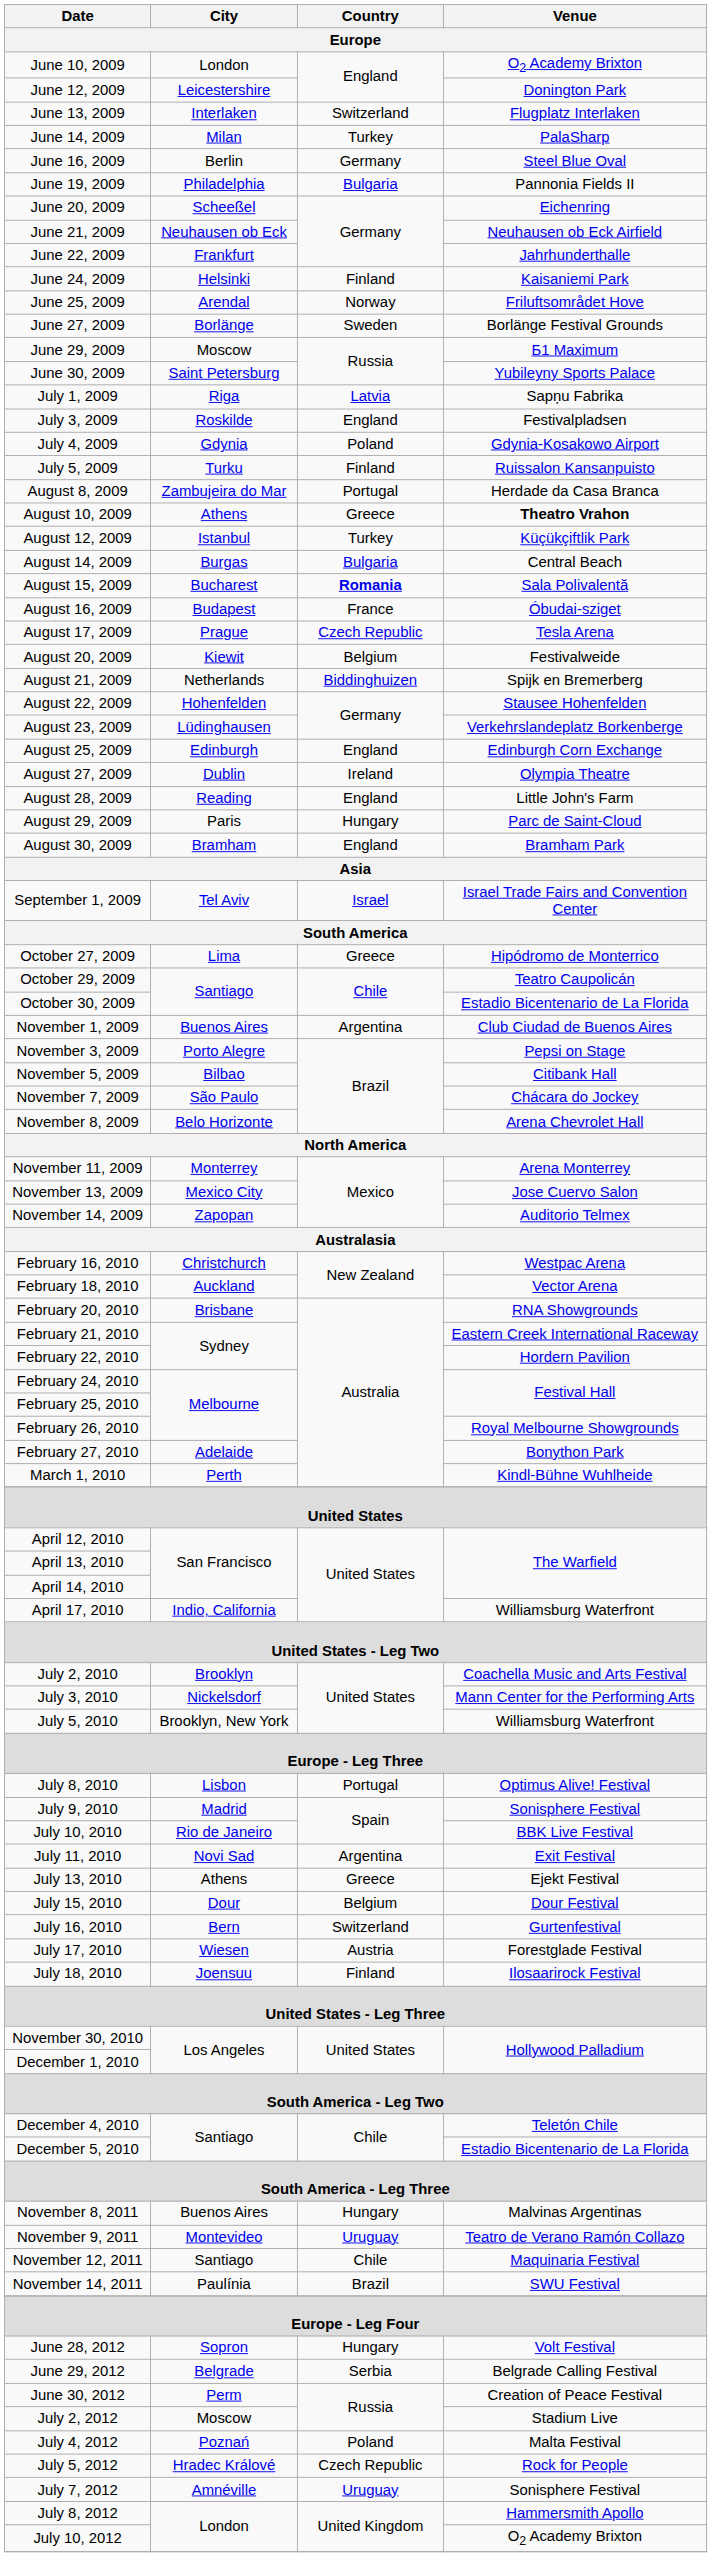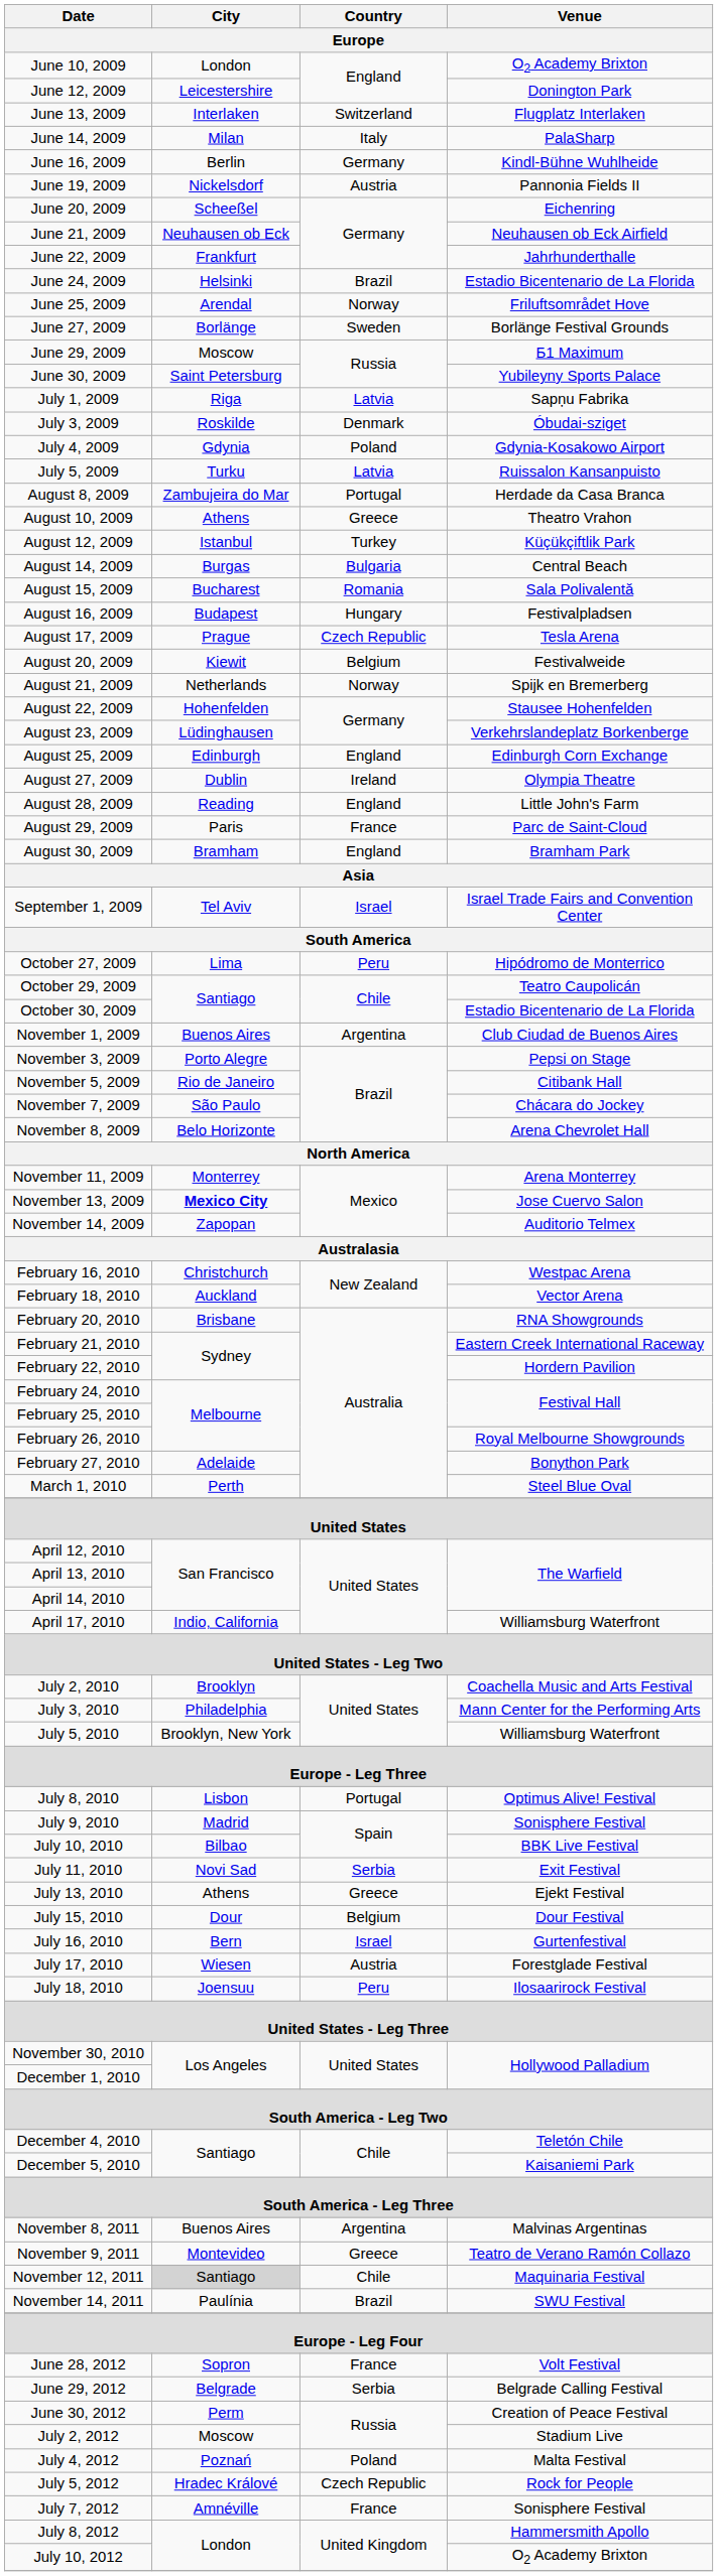 <table class="wikitable" style="text-align:center;">
 <tr>
 <th style="width:150px;">Date</th>
 <th style="width:150px;">City</th>
 <th style="width:150px;">Country</th>
 <th style="width:275px;">Venue</th>
 </tr>
 <tr>
 <th colspan="4">Europe</th>
 </tr>
 <tr>
 <td>June 10, 2009</td>
 <td>London</td>
 <td rowspan="2">England</td>
 <td><a href='#'>O<sub>2</sub> Academy Brixton</a></td>
 </tr>
 <tr>
 <td>June 12, 2009</td>
 <td><a href='#'>Leicestershire</a></td>
 <td><a href='#'>Donington Park</a></td>
 </tr>
 <tr>
 <td>June 13, 2009</td>
 <td><a href='#'>Interlaken</a></td>
 <td>Switzerland</td>
 <td><a href='#'>Flugplatz Interlaken</a></td>
 </tr>
 <tr>
 <td>June 14, 2009</td>
 <td><a href='#'>Milan</a></td>
-<td>Turkey</td>
+<td>Italy</td>
 <td><a href='#'>PalaSharp</a></td>
 </tr>
 <tr>
 <td>June 16, 2009</td>
 <td>Berlin</td>
 <td>Germany</td>
-<td><a href='#'>Steel Blue Oval</a></td>
+<td><a href='#'>Kindl-Bühne Wuhlheide</a></td>
 </tr>
 <tr>
 <td>June 19, 2009</td>
-<td><a href='#'>Philadelphia</a></td>
-<td><a href='#'>Bulgaria</a></td>
+<td><a href='#'>Nickelsdorf</a></td>
+<td>Austria</td>
 <td>Pannonia Fields II</td>
 </tr>
 <tr>
 <td>June 20, 2009</td>
 <td><a href='#'>Scheeßel</a></td>
 <td rowspan="3">Germany</td>
 <td><a href='#'>Eichenring</a></td>
 </tr>
 <tr>
 <td>June 21, 2009</td>
 <td><a href='#'>Neuhausen ob Eck</a></td>
 <td><a href='#'>Neuhausen ob Eck Airfield</a></td>
 </tr>
 <tr>
 <td>June 22, 2009</td>
 <td><a href='#'>Frankfurt</a></td>
 <td><a href='#'>Jahrhunderthalle</a></td>
 </tr>
 <tr>
 <td>June 24, 2009</td>
 <td><a href='#'>Helsinki</a></td>
-<td>Finland</td>
-<td><a href='#'>Kaisaniemi Park</a></td>
+<td>Brazil</td>
+<td><a href='#'>Estadio Bicentenario de La Florida</a></td>
 </tr>
 <tr>
 <td>June 25, 2009</td>
 <td><a href='#'>Arendal</a></td>
 <td>Norway</td>
 <td><a href='#'>Friluftsområdet Hove</a></td>
 </tr>
 <tr>
 <td>June 27, 2009</td>
 <td><a href='#'>Borlänge</a></td>
 <td>Sweden</td>
 <td>Borlänge Festival Grounds</td>
 </tr>
 <tr>
 <td>June 29, 2009</td>
 <td>Moscow</td>
 <td rowspan="2">Russia</td>
 <td><a href='#'>Б1 Maximum</a></td>
 </tr>
 <tr>
 <td>June 30, 2009</td>
 <td><a href='#'>Saint Petersburg</a></td>
 <td><a href='#'>Yubileyny Sports Palace</a></td>
 </tr>
 <tr>
 <td>July 1, 2009</td>
 <td><a href='#'>Riga</a></td>
 <td><a href='#'>Latvia</a></td>
 <td>Sapņu Fabrika</td>
 </tr>
 <tr>
 <td>July 3, 2009</td>
 <td><a href='#'>Roskilde</a></td>
-<td>England</td>
-<td>Festivalpladsen</td>
+<td>Denmark</td>
+<td><a href='#'>Óbudai-sziget</a></td>
 </tr>
 <tr>
 <td>July 4, 2009</td>
 <td><a href='#'>Gdynia</a></td>
 <td>Poland</td>
 <td><a href='#'>Gdynia-Kosakowo Airport</a></td>
 </tr>
 <tr>
 <td>July 5, 2009</td>
 <td><a href='#'>Turku</a></td>
-<td>Finland</td>
+<td><a href='#'>Latvia</a></td>
 <td><a href='#'>Ruissalon Kansanpuisto</a></td>
 </tr>
 <tr>
 <td>August 8, 2009</td>
 <td><a href='#'>Zambujeira do Mar</a></td>
 <td>Portugal</td>
 <td>Herdade da Casa Branca</td>
 </tr>
 <tr>
 <td>August 10, 2009</td>
 <td><a href='#'>Athens</a></td>
 <td>Greece</td>
-<td><strong>Theatro Vrahon</strong></td>
+<td>Theatro Vrahon</td>
 </tr>
 <tr>
 <td>August 12, 2009</td>
 <td><a href='#'>Istanbul</a></td>
 <td>Turkey</td>
 <td><a href='#'>Küçükçiftlik Park</a></td>
 </tr>
 <tr>
 <td>August 14, 2009</td>
 <td><a href='#'>Burgas</a></td>
 <td><a href='#'>Bulgaria</a></td>
 <td>Central Beach</td>
 </tr>
 <tr>
 <td>August 15, 2009</td>
 <td><a href='#'>Bucharest</a></td>
-<td><strong><a href='#'>Romania</a></strong></td>
+<td><a href='#'>Romania</a></td>
 <td><a href='#'>Sala Polivalentă</a></td>
 </tr>
 <tr>
 <td>August 16, 2009</td>
 <td><a href='#'>Budapest</a></td>
-<td>France</td>
-<td><a href='#'>Óbudai-sziget</a></td>
+<td>Hungary</td>
+<td>Festivalpladsen</td>
 </tr>
 <tr>
 <td>August 17, 2009</td>
 <td><a href='#'>Prague</a></td>
 <td><a href='#'>Czech Republic</a></td>
 <td><a href='#'>Tesla Arena</a></td>
 </tr>
 <tr>
 <td>August 20, 2009</td>
 <td><a href='#'>Kiewit</a></td>
 <td>Belgium</td>
 <td>Festivalweide</td>
 </tr>
 <tr>
 <td>August 21, 2009</td>
 <td>Netherlands</td>
-<td><a href='#'>Biddinghuizen</a></td>
+<td>Norway</td>
 <td>Spijk en Bremerberg</td>
 </tr>
 <tr>
 <td>August 22, 2009</td>
 <td><a href='#'>Hohenfelden</a></td>
 <td rowspan="2">Germany</td>
 <td><a href='#'>Stausee Hohenfelden</a></td>
 </tr>
 <tr>
 <td>August 23, 2009</td>
 <td><a href='#'>Lüdinghausen</a></td>
 <td><a href='#'>Verkehrslandeplatz Borkenberge</a></td>
 </tr>
 <tr>
 <td>August 25, 2009</td>
 <td><a href='#'>Edinburgh</a></td>
 <td>England</td>
 <td><a href='#'>Edinburgh Corn Exchange</a></td>
 </tr>
 <tr>
 <td>August 27, 2009</td>
 <td><a href='#'>Dublin</a></td>
 <td>Ireland</td>
 <td><a href='#'>Olympia Theatre</a></td>
 </tr>
 <tr>
 <td>August 28, 2009</td>
 <td><a href='#'>Reading</a></td>
 <td>England</td>
 <td>Little John's Farm</td>
 </tr>
 <tr>
 <td>August 29, 2009</td>
 <td>Paris</td>
-<td>Hungary</td>
+<td>France</td>
 <td><a href='#'>Parc de Saint-Cloud</a></td>
 </tr>
 <tr>
 <td>August 30, 2009</td>
 <td><a href='#'>Bramham</a></td>
 <td>England</td>
 <td><a href='#'>Bramham Park</a></td>
 </tr>
 <tr>
 <th colspan="4">Asia</th>
 </tr>
 <tr>
 <td>September 1, 2009</td>
 <td><a href='#'>Tel Aviv</a></td>
 <td><a href='#'>Israel</a></td>
 <td><a href='#'>Israel Trade Fairs and Convention Center</a></td>
 </tr>
 <tr>
 <th colspan="4">South America</th>
 </tr>
 <tr>
 <td>October 27, 2009</td>
 <td><a href='#'>Lima</a></td>
-<td>Greece</td>
+<td><a href='#'>Peru</a></td>
 <td><a href='#'>Hipódromo de Monterrico</a></td>
 </tr>
 <tr>
 <td>October 29, 2009</td>
 <td rowspan="2"><a href='#'>Santiago</a></td>
 <td rowspan="2"><a href='#'>Chile</a></td>
 <td><a href='#'>Teatro Caupolicán</a></td>
 </tr>
 <tr>
 <td>October 30, 2009</td>
 <td><a href='#'>Estadio Bicentenario de La Florida</a></td>
 </tr>
 <tr>
 <td>November 1, 2009</td>
 <td><a href='#'>Buenos Aires</a></td>
 <td>Argentina</td>
 <td><a href='#'>Club Ciudad de Buenos Aires</a></td>
 </tr>
 <tr>
 <td>November 3, 2009</td>
 <td><a href='#'>Porto Alegre</a></td>
 <td rowspan="4">Brazil</td>
 <td><a href='#'>Pepsi on Stage</a></td>
 </tr>
 <tr>
 <td>November 5, 2009</td>
-<td><a href='#'>Bilbao</a></td>
+<td><a href='#'>Rio de Janeiro</a></td>
 <td><a href='#'>Citibank Hall</a></td>
 </tr>
 <tr>
 <td>November 7, 2009</td>
 <td><a href='#'>São Paulo</a></td>
 <td><a href='#'>Chácara do Jockey</a></td>
 </tr>
 <tr>
 <td>November 8, 2009</td>
 <td><a href='#'>Belo Horizonte</a></td>
 <td><a href='#'>Arena Chevrolet Hall</a></td>
 </tr>
 <tr>
 <th colspan="4">North America</th>
 </tr>
 <tr>
 <td>November 11, 2009</td>
 <td><a href='#'>Monterrey</a></td>
 <td rowspan="3">Mexico</td>
 <td><a href='#'>Arena Monterrey</a></td>
 </tr>
 <tr>
 <td>November 13, 2009</td>
-<td><a href='#'>Mexico City</a></td>
+<td><strong><a href='#'>Mexico City</a></strong></td>
 <td><a href='#'>Jose Cuervo Salon</a></td>
 </tr>
 <tr>
 <td>November 14, 2009</td>
 <td><a href='#'>Zapopan</a></td>
 <td><a href='#'>Auditorio Telmex</a></td>
 </tr>
 <tr>
 <th colspan="4">Australasia</th>
 </tr>
 <tr>
 <td>February 16, 2010</td>
 <td><a href='#'>Christchurch</a></td>
 <td rowspan="2">New Zealand</td>
 <td><a href='#'>Westpac Arena</a></td>
 </tr>
 <tr>
 <td>February 18, 2010</td>
 <td><a href='#'>Auckland</a></td>
 <td><a href='#'>Vector Arena</a></td>
 </tr>
 <tr>
 <td>February 20, 2010</td>
 <td><a href='#'>Brisbane</a></td>
 <td rowspan="8">Australia</td>
 <td><a href='#'>RNA Showgrounds</a></td>
 </tr>
 <tr>
 <td>February 21, 2010</td>
 <td rowspan="2">Sydney</td>
 <td><a href='#'>Eastern Creek International Raceway</a></td>
 </tr>
 <tr>
 <td>February 22, 2010</td>
 <td><a href='#'>Hordern Pavilion</a></td>
 </tr>
 <tr>
 <td>February 24, 2010</td>
 <td rowspan="3"><a href='#'>Melbourne</a></td>
 <td rowspan="2"><a href='#'>Festival Hall</a></td>
 </tr>
 <tr>
 <td>February 25, 2010</td>
 </tr>
 <tr>
 <td>February 26, 2010</td>
 <td><a href='#'>Royal Melbourne Showgrounds</a></td>
 </tr>
 <tr>
 <td>February 27, 2010</td>
 <td><a href='#'>Adelaide</a></td>
 <td><a href='#'>Bonython Park</a></td>
 </tr>
 <tr>
 <td>March 1, 2010</td>
 <td><a href='#'>Perth</a></td>
-<td><a href='#'>Kindl-Bühne Wuhlheide</a></td>
+<td><a href='#'>Steel Blue Oval</a></td>
 </tr>
 <tr>
 </tr>
 <tr bgcolor="#DDDDDD">
 <td colspan="6" align="center"  rowspan="1"><br><strong>United States</strong></td>
 </tr>
 <tr>
 <td>April 12, 2010</td>
 <td rowspan="3">San Francisco</td>
 <td rowspan="4">United States</td>
 <td rowspan="3"><a href='#'>The Warfield</a></td>
 </tr>
 <tr>
 <td>April 13, 2010</td>
 </tr>
 <tr>
 <td>April 14, 2010</td>
 </tr>
 <tr>
 <td>April 17, 2010</td>
 <td><a href='#'>Indio, California</a></td>
 <td>Williamsburg Waterfront</td>
 </tr>
 <tr bgcolor="#DDDDDD">
 <td colspan="6" align="center"  rowspan="1"><br><strong>United States - Leg Two</strong></td>
 </tr>
 <tr>
 <td>July 2, 2010</td>
 <td><a href='#'>Brooklyn</a></td>
 <td rowspan="3">United States</td>
 <td><a href='#'>Coachella Music and Arts Festival</a></td>
 </tr>
 <tr>
 <td>July 3, 2010</td>
-<td><a href='#'>Nickelsdorf</a></td>
+<td><a href='#'>Philadelphia</a></td>
 <td><a href='#'>Mann Center for the Performing Arts</a></td>
 </tr>
 <tr>
 <td>July 5, 2010</td>
 <td>Brooklyn, New York</td>
 <td>Williamsburg Waterfront</td>
 </tr>
 <tr bgcolor="#DDDDDD">
 <td colspan="6" align="center"  rowspan="1"><br><strong>Europe - Leg Three</strong></td>
 </tr>
 <tr>
 <td>July 8, 2010</td>
 <td><a href='#'>Lisbon</a></td>
 <td>Portugal</td>
 <td><a href='#'>Optimus Alive! Festival</a></td>
 </tr>
 <tr>
 <td>July 9, 2010</td>
 <td><a href='#'>Madrid</a></td>
 <td rowspan="2">Spain</td>
 <td><a href='#'>Sonisphere Festival</a></td>
 </tr>
 <tr>
 <td>July 10, 2010</td>
-<td><a href='#'>Rio de Janeiro</a></td>
+<td><a href='#'>Bilbao</a></td>
 <td><a href='#'>BBK Live Festival</a></td>
 </tr>
 <tr>
 <td>July 11, 2010</td>
 <td><a href='#'>Novi Sad</a></td>
-<td>Argentina</td>
+<td><a href='#'>Serbia</a></td>
 <td><a href='#'>Exit Festival</a></td>
 </tr>
 <tr>
 <td>July 13, 2010</td>
 <td>Athens</td>
 <td>Greece</td>
 <td>Ejekt Festival</td>
 </tr>
 <tr>
 <td>July 15, 2010</td>
 <td><a href='#'>Dour</a></td>
 <td>Belgium</td>
 <td><a href='#'>Dour Festival</a></td>
 </tr>
 <tr>
 <td>July 16, 2010</td>
 <td><a href='#'>Bern</a></td>
-<td>Switzerland</td>
+<td><a href='#'>Israel</a></td>
 <td><a href='#'>Gurtenfestival</a></td>
 </tr>
 <tr>
 <td>July 17, 2010</td>
 <td><a href='#'>Wiesen</a></td>
 <td>Austria</td>
 <td>Forestglade Festival</td>
 </tr>
 <tr>
 <td>July 18, 2010</td>
 <td><a href='#'>Joensuu</a></td>
-<td>Finland</td>
+<td><a href='#'>Peru</a></td>
 <td><a href='#'>Ilosaarirock Festival</a></td>
 </tr>
 <tr bgcolor="#DDDDDD">
 <td colspan="6" align="center"  rowspan="1"><br><strong>United States - Leg Three</strong></td>
 </tr>
 <tr>
 <td>November 30, 2010</td>
 <td rowspan="2">Los Angeles</td>
 <td rowspan="2">United States</td>
 <td rowspan="2"><a href='#'>Hollywood Palladium</a></td>
 </tr>
 <tr>
 <td>December 1, 2010</td>
 </tr>
 <tr bgcolor="#DDDDDD">
 <td colspan="6" align="center"  rowspan="1"><br><strong>South America - Leg Two</strong></td>
 </tr>
 <tr>
 <td>December 4, 2010</td>
 <td rowspan="2">Santiago</td>
 <td rowspan="2">Chile</td>
 <td><a href='#'>Teletón Chile</a></td>
 </tr>
 <tr>
 <td>December 5, 2010</td>
-<td><a href='#'>Estadio Bicentenario de La Florida</a></td>
+<td><a href='#'>Kaisaniemi Park</a></td>
 </tr>
 <tr bgcolor="#DDDDDD">
 <td colspan="6" align="center"  rowspan="1"><br><strong>South America - Leg Three</strong></td>
 </tr>
 <tr>
 <td>November 8, 2011</td>
 <td>Buenos Aires</td>
-<td>Hungary</td>
+<td>Argentina</td>
 <td>Malvinas Argentinas</td>
 </tr>
 <tr>
 <td>November 9, 2011</td>
 <td><a href='#'>Montevideo</a></td>
-<td><a href='#'>Uruguay</a></td>
+<td>Greece</td>
 <td><a href='#'>Teatro de Verano Ramón Collazo</a></td>
 </tr>
 <tr>
 <td>November 12, 2011</td>
-<td>Santiago</td>
+<td style="background: lightgrey;">Santiago</td>
 <td>Chile</td>
 <td><a href='#'>Maquinaria Festival</a></td>
 </tr>
 <tr>
 <td>November 14, 2011</td>
 <td>Paulínia</td>
 <td>Brazil</td>
 <td><a href='#'>SWU Festival</a></td>
 </tr>
 <tr>
 </tr>
 <tr bgcolor="#DDDDDD">
 <td colspan="4" align="center" rowspan="1"><br><strong>Europe - Leg Four</strong></td>
 </tr>
 <tr>
 <td>June 28, 2012</td>
 <td><a href='#'>Sopron</a></td>
-<td>Hungary</td>
+<td>France</td>
 <td><a href='#'>Volt Festival</a></td>
 </tr>
 <tr>
 <td>June 29, 2012</td>
 <td><a href='#'>Belgrade</a></td>
 <td>Serbia</td>
 <td>Belgrade Calling Festival</td>
 </tr>
 <tr>
 <td>June 30, 2012</td>
 <td><a href='#'>Perm</a></td>
 <td rowspan="2">Russia</td>
 <td>Creation of Peace Festival</td>
 </tr>
 <tr>
 <td>July 2, 2012</td>
 <td>Moscow</td>
 <td>Stadium Live</td>
 </tr>
 <tr>
 <td>July 4, 2012</td>
 <td><a href='#'>Poznań</a></td>
 <td>Poland</td>
 <td>Malta Festival</td>
 </tr>
 <tr>
 <td>July 5, 2012</td>
 <td><a href='#'>Hradec Králové</a></td>
 <td>Czech Republic</td>
 <td><a href='#'>Rock for People</a></td>
 </tr>
 <tr>
 <td>July 7, 2012</td>
 <td><a href='#'>Amnéville</a></td>
-<td><a href='#'>Uruguay</a></td>
+<td>France</td>
 <td>Sonisphere Festival</td>
 </tr>
 <tr>
 <td>July 8, 2012</td>
 <td rowspan="2">London</td>
 <td rowspan="2">United Kingdom</td>
 <td><a href='#'>Hammersmith Apollo</a></td>
 </tr>
 <tr>
 <td>July 10, 2012</td>
 <td>O<sub>2</sub> Academy Brixton</td>
 </tr>
 <tr>
 </tr>
 </table>
